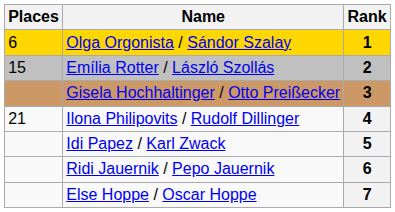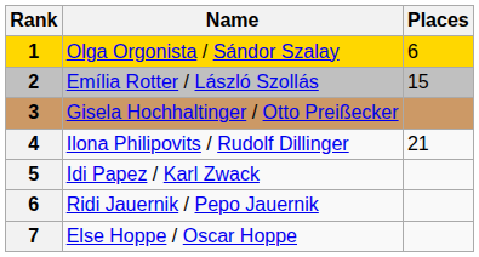 <table class="wikitable">
 <tr>
+<th>Rank</th>
+<th>Name</th>
 <th>Places</th>
-<th>Name</th>
-<th>Rank</th>
 </tr>
 <tr bgcolor="gold">
+<td align="center"><strong>1</strong></td>
+<td> <a href='#'>Olga Orgonista</a> / <a href='#'>Sándor Szalay</a></td>
 <td>6</td>
-<td> <a href='#'>Olga Orgonista</a> / <a href='#'>Sándor Szalay</a></td>
-<td align="center"><strong>1</strong></td>
 </tr>
 <tr bgcolor="silver">
+<td align="center"><strong>2</strong></td>
+<td> <a href='#'>Emília Rotter</a> / <a href='#'>László Szollás</a></td>
 <td>15</td>
-<td> <a href='#'>Emília Rotter</a> / <a href='#'>László Szollás</a></td>
-<td align="center"><strong>2</strong></td>
 </tr>
 <tr bgcolor="cc9966">
+<td align="center"><strong>3</strong></td>
+<td> <a href='#'>Gisela Hochhaltinger</a> / <a href='#'>Otto Preißecker</a></td>
 <td></td>
-<td> <a href='#'>Gisela Hochhaltinger</a> / <a href='#'>Otto Preißecker</a></td>
-<td align="center"><strong>3</strong></td>
 </tr>
 <tr>
+<th>4</th>
+<td> <a href='#'>Ilona Philipovits</a> / <a href='#'>Rudolf Dillinger</a></td>
 <td>21</td>
-<td> <a href='#'>Ilona Philipovits</a> / <a href='#'>Rudolf Dillinger</a></td>
-<th>4</th>
 </tr>
 <tr>
+<th>5</th>
+<td> <a href='#'>Idi Papez</a> / <a href='#'>Karl Zwack</a></td>
 <td></td>
-<td> <a href='#'>Idi Papez</a> / <a href='#'>Karl Zwack</a></td>
-<th>5</th>
 </tr>
 <tr>
+<th>6</th>
+<td> <a href='#'>Ridi Jauernik</a> / <a href='#'>Pepo Jauernik</a></td>
 <td></td>
-<td> <a href='#'>Ridi Jauernik</a> / <a href='#'>Pepo Jauernik</a></td>
-<th>6</th>
 </tr>
 <tr>
+<th>7</th>
+<td> <a href='#'>Else Hoppe</a> / <a href='#'>Oscar Hoppe</a></td>
 <td></td>
-<td> <a href='#'>Else Hoppe</a> / <a href='#'>Oscar Hoppe</a></td>
-<th>7</th>
 </tr>
 </table>
